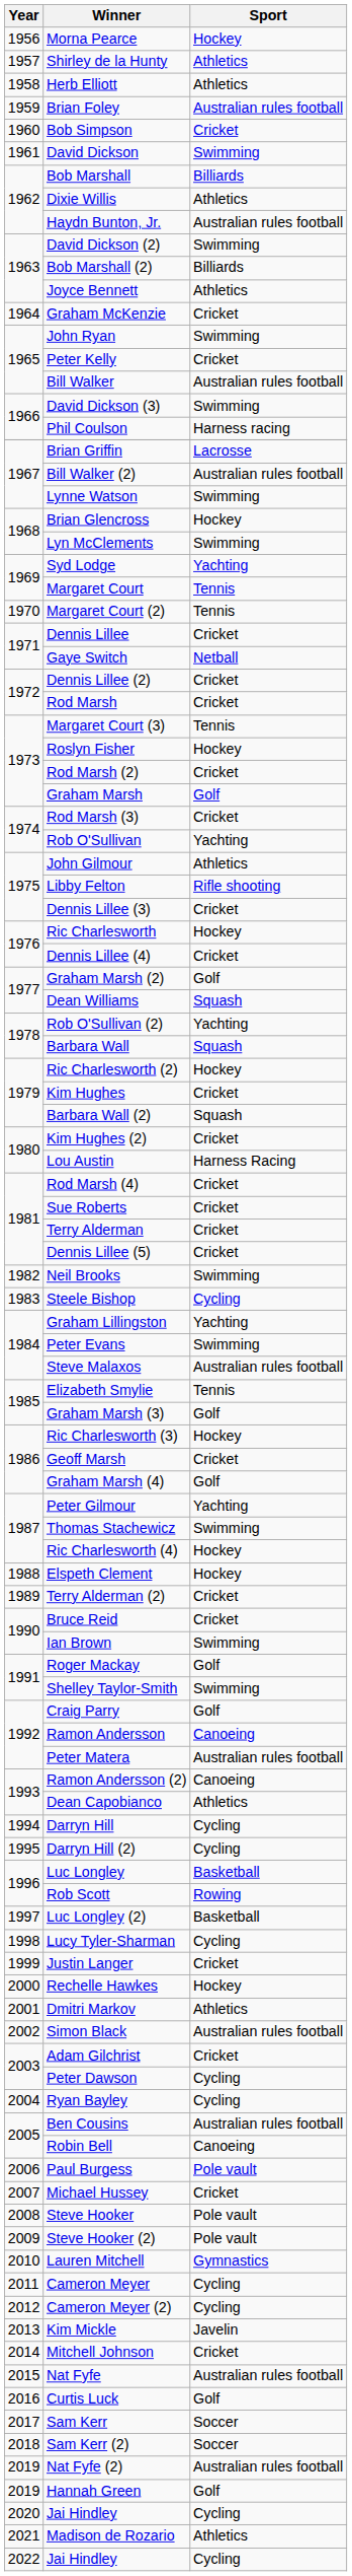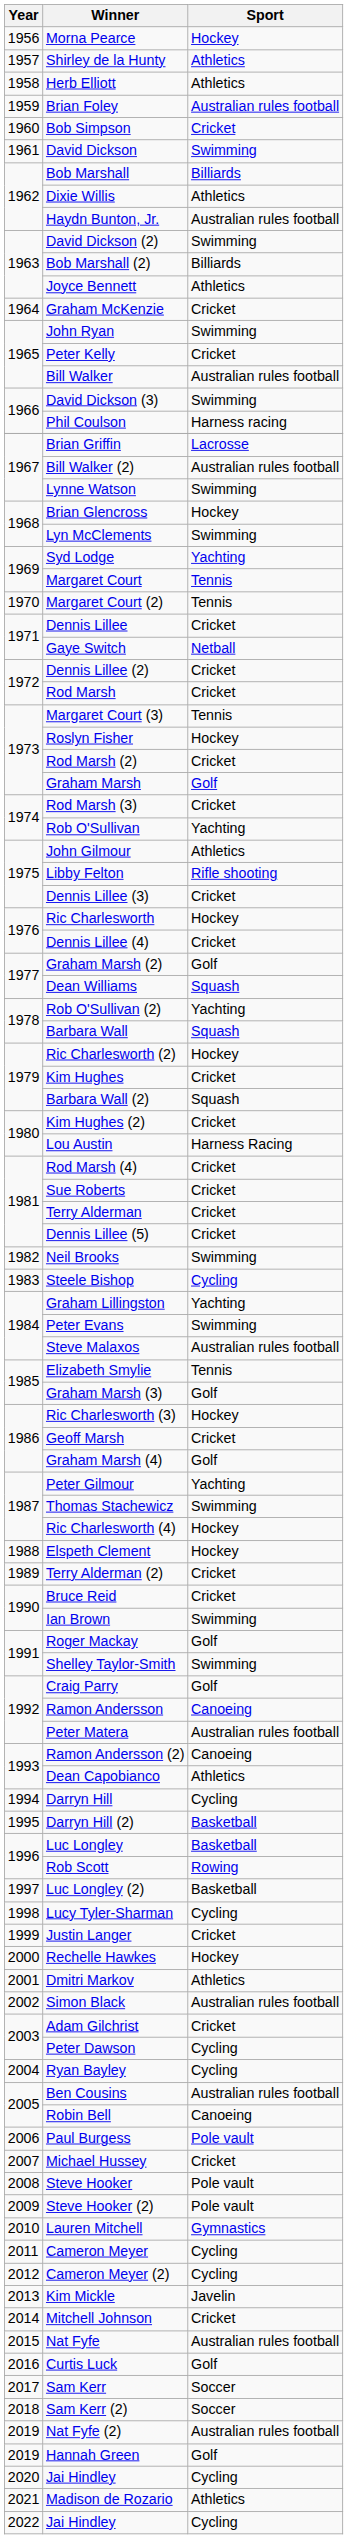 <table class="wikitable sortable">
 <tr>
 <th>Year</th>
 <th>Winner</th>
 <th>Sport</th>
 </tr>
 <tr>
 <td>1956</td>
 <td><a href='#'>Morna Pearce</a></td>
 <td><a href='#'>Hockey</a></td>
 </tr>
 <tr>
 <td>1957</td>
 <td><a href='#'>Shirley de la Hunty</a></td>
 <td><a href='#'>Athletics</a></td>
 </tr>
 <tr>
 <td>1958</td>
 <td><a href='#'>Herb Elliott</a></td>
 <td>Athletics</td>
 </tr>
 <tr>
 <td>1959</td>
 <td><a href='#'>Brian Foley</a></td>
 <td><a href='#'>Australian rules football</a></td>
 </tr>
 <tr>
 <td>1960</td>
 <td><a href='#'>Bob Simpson</a></td>
 <td><a href='#'>Cricket</a></td>
 </tr>
 <tr>
 <td>1961</td>
 <td><a href='#'>David Dickson</a></td>
 <td><a href='#'>Swimming</a></td>
 </tr>
 <tr>
 <td rowspan="3">1962</td>
 <td><a href='#'>Bob Marshall</a></td>
 <td><a href='#'>Billiards</a></td>
 </tr>
 <tr>
 <td><a href='#'>Dixie Willis</a></td>
 <td>Athletics</td>
 </tr>
 <tr>
 <td><a href='#'>Haydn Bunton, Jr.</a></td>
 <td>Australian rules football</td>
 </tr>
 <tr>
 <td rowspan="3">1963</td>
 <td><a href='#'>David Dickson</a> (2)</td>
 <td>Swimming</td>
 </tr>
 <tr>
 <td><a href='#'>Bob Marshall</a> (2)</td>
 <td>Billiards</td>
 </tr>
 <tr>
 <td><a href='#'>Joyce Bennett</a></td>
 <td>Athletics</td>
 </tr>
 <tr>
 <td>1964</td>
 <td><a href='#'>Graham McKenzie</a></td>
 <td>Cricket</td>
 </tr>
 <tr>
 <td rowspan="3">1965</td>
 <td><a href='#'>John Ryan</a></td>
 <td>Swimming</td>
 </tr>
 <tr>
 <td><a href='#'>Peter Kelly</a></td>
 <td>Cricket</td>
 </tr>
 <tr>
 <td><a href='#'>Bill Walker</a></td>
 <td>Australian rules football</td>
 </tr>
 <tr>
 <td rowspan="2">1966</td>
 <td><a href='#'>David Dickson</a> (3)</td>
 <td>Swimming</td>
 </tr>
 <tr>
 <td><a href='#'>Phil Coulson</a></td>
 <td>Harness racing</td>
 </tr>
 <tr>
 </tr>
 <tr>
 <td rowspan="3">1967</td>
 <td><a href='#'>Brian Griffin</a></td>
 <td><a href='#'>Lacrosse</a></td>
 </tr>
 <tr>
 <td><a href='#'>Bill Walker</a> (2)</td>
 <td>Australian rules football</td>
 </tr>
 <tr>
 <td><a href='#'>Lynne Watson</a></td>
 <td>Swimming</td>
 </tr>
 <tr>
 <td rowspan="2">1968</td>
 <td><a href='#'>Brian Glencross</a></td>
 <td>Hockey</td>
 </tr>
 <tr>
 <td><a href='#'>Lyn McClements</a></td>
 <td>Swimming</td>
 </tr>
 <tr>
 <td rowspan="2">1969</td>
 <td><a href='#'>Syd Lodge</a></td>
 <td><a href='#'>Yachting</a></td>
 </tr>
 <tr>
 <td><a href='#'>Margaret Court</a></td>
 <td><a href='#'>Tennis</a></td>
 </tr>
 <tr>
 <td>1970</td>
 <td><a href='#'>Margaret Court</a> (2)</td>
 <td>Tennis</td>
 </tr>
 <tr>
 <td rowspan="2">1971</td>
 <td><a href='#'>Dennis Lillee</a></td>
 <td>Cricket</td>
 </tr>
 <tr>
 <td><a href='#'>Gaye Switch</a></td>
 <td><a href='#'>Netball</a></td>
 </tr>
 <tr>
 <td rowspan="2">1972</td>
 <td><a href='#'>Dennis Lillee</a> (2)</td>
 <td>Cricket</td>
 </tr>
 <tr>
 <td><a href='#'>Rod Marsh</a></td>
 <td>Cricket</td>
 </tr>
 <tr>
 <td rowspan="4">1973</td>
 <td><a href='#'>Margaret Court</a> (3)</td>
 <td>Tennis</td>
 </tr>
 <tr>
 <td><a href='#'>Roslyn Fisher</a></td>
 <td>Hockey</td>
 </tr>
 <tr>
 <td><a href='#'>Rod Marsh</a> (2)</td>
 <td>Cricket</td>
 </tr>
 <tr>
 <td><a href='#'>Graham Marsh</a></td>
 <td><a href='#'>Golf</a></td>
 </tr>
 <tr>
 <td rowspan="2">1974</td>
 <td><a href='#'>Rod Marsh</a> (3)</td>
 <td>Cricket</td>
 </tr>
 <tr>
 <td><a href='#'>Rob O'Sullivan</a></td>
 <td>Yachting</td>
 </tr>
 <tr>
 <td rowspan="3">1975</td>
 <td><a href='#'>John Gilmour</a></td>
 <td>Athletics</td>
 </tr>
 <tr>
 <td><a href='#'>Libby Felton</a></td>
 <td><a href='#'>Rifle shooting</a></td>
 </tr>
 <tr>
 <td><a href='#'>Dennis Lillee</a> (3)</td>
 <td>Cricket</td>
 </tr>
 <tr>
 <td rowspan="2">1976</td>
 <td><a href='#'>Ric Charlesworth</a></td>
 <td>Hockey</td>
 </tr>
 <tr>
 <td><a href='#'>Dennis Lillee</a> (4)</td>
 <td>Cricket</td>
 </tr>
 <tr>
 <td rowspan="2">1977</td>
 <td><a href='#'>Graham Marsh</a> (2)</td>
 <td>Golf</td>
 </tr>
 <tr>
 <td><a href='#'>Dean Williams</a></td>
 <td><a href='#'>Squash</a></td>
 </tr>
 <tr>
 <td rowspan="2">1978</td>
 <td><a href='#'>Rob O'Sullivan</a> (2)</td>
 <td>Yachting</td>
 </tr>
 <tr>
 <td><a href='#'>Barbara Wall</a></td>
 <td><a href='#'>Squash</a></td>
 </tr>
 <tr>
 <td rowspan="3">1979</td>
 <td><a href='#'>Ric Charlesworth</a> (2)</td>
 <td>Hockey</td>
 </tr>
 <tr>
 <td><a href='#'>Kim Hughes</a></td>
 <td>Cricket</td>
 </tr>
 <tr>
 <td><a href='#'>Barbara Wall</a> (2)</td>
 <td>Squash</td>
 </tr>
 <tr>
 <td rowspan="2">1980</td>
 <td><a href='#'>Kim Hughes</a> (2)</td>
 <td>Cricket</td>
 </tr>
 <tr>
 <td><a href='#'>Lou Austin</a></td>
 <td>Harness Racing</td>
 </tr>
 <tr>
 <td rowspan="4">1981</td>
 <td><a href='#'>Rod Marsh</a> (4)</td>
 <td>Cricket</td>
 </tr>
 <tr>
 <td><a href='#'>Sue Roberts</a></td>
 <td>Cricket</td>
 </tr>
 <tr>
 <td><a href='#'>Terry Alderman</a></td>
 <td>Cricket</td>
 </tr>
 <tr>
 <td><a href='#'>Dennis Lillee</a> (5)</td>
 <td>Cricket</td>
 </tr>
 <tr>
 <td>1982</td>
 <td><a href='#'>Neil Brooks</a></td>
 <td>Swimming</td>
 </tr>
 <tr>
 <td>1983</td>
 <td><a href='#'>Steele Bishop</a></td>
 <td><a href='#'>Cycling</a></td>
 </tr>
 <tr>
 <td rowspan="3">1984</td>
 <td><a href='#'>Graham Lillingston</a></td>
 <td>Yachting</td>
 </tr>
 <tr>
 <td><a href='#'>Peter Evans</a></td>
 <td>Swimming</td>
 </tr>
 <tr>
 <td><a href='#'>Steve Malaxos</a></td>
 <td>Australian rules football</td>
 </tr>
 <tr>
 <td rowspan="2">1985</td>
 <td><a href='#'>Elizabeth Smylie</a></td>
 <td>Tennis</td>
 </tr>
 <tr>
 <td><a href='#'>Graham Marsh</a> (3)</td>
 <td>Golf</td>
 </tr>
 <tr>
 <td rowspan="3">1986</td>
 <td><a href='#'>Ric Charlesworth</a> (3)</td>
 <td>Hockey</td>
 </tr>
 <tr>
 <td><a href='#'>Geoff Marsh</a></td>
 <td>Cricket</td>
 </tr>
 <tr>
 <td><a href='#'>Graham Marsh</a> (4)</td>
 <td>Golf</td>
 </tr>
 <tr>
 <td rowspan="3">1987</td>
 <td><a href='#'>Peter Gilmour</a></td>
 <td>Yachting</td>
 </tr>
 <tr>
 <td><a href='#'>Thomas Stachewicz</a></td>
 <td>Swimming</td>
 </tr>
 <tr>
 <td><a href='#'>Ric Charlesworth</a> (4)</td>
 <td>Hockey</td>
 </tr>
 <tr>
 <td>1988</td>
 <td><a href='#'>Elspeth Clement</a></td>
 <td>Hockey</td>
 </tr>
 <tr>
 <td>1989</td>
 <td><a href='#'>Terry Alderman</a> (2)</td>
 <td>Cricket</td>
 </tr>
 <tr>
 <td rowspan="2">1990</td>
 <td><a href='#'>Bruce Reid</a></td>
 <td>Cricket</td>
 </tr>
 <tr>
 <td><a href='#'>Ian Brown</a></td>
 <td>Swimming</td>
 </tr>
 <tr>
 <td rowspan="2">1991</td>
 <td><a href='#'>Roger Mackay</a></td>
 <td>Golf</td>
 </tr>
 <tr>
 <td><a href='#'>Shelley Taylor-Smith</a></td>
 <td>Swimming</td>
 </tr>
 <tr>
 <td rowspan="3">1992</td>
 <td><a href='#'>Craig Parry</a></td>
 <td>Golf</td>
 </tr>
 <tr>
 <td><a href='#'>Ramon Andersson</a></td>
 <td><a href='#'>Canoeing</a></td>
 </tr>
 <tr>
 <td><a href='#'>Peter Matera</a></td>
 <td>Australian rules football</td>
 </tr>
 <tr>
 <td rowspan="2">1993</td>
 <td><a href='#'>Ramon Andersson</a> (2)</td>
 <td>Canoeing</td>
 </tr>
 <tr>
 <td><a href='#'>Dean Capobianco</a></td>
 <td>Athletics</td>
 </tr>
 <tr>
 <td>1994</td>
 <td><a href='#'>Darryn Hill</a></td>
 <td>Cycling</td>
 </tr>
 <tr>
 <td>1995</td>
 <td><a href='#'>Darryn Hill</a> (2)</td>
-<td>Cycling</td>
+<td><a href='#'>Basketball</a></td>
 </tr>
 <tr>
 <td rowspan="2">1996</td>
 <td><a href='#'>Luc Longley</a></td>
 <td><a href='#'>Basketball</a></td>
 </tr>
 <tr>
 <td><a href='#'>Rob Scott</a></td>
 <td><a href='#'>Rowing</a></td>
 </tr>
 <tr>
 <td>1997</td>
 <td><a href='#'>Luc Longley</a> (2)</td>
 <td>Basketball</td>
 </tr>
 <tr>
 <td>1998</td>
 <td><a href='#'>Lucy Tyler-Sharman</a></td>
 <td>Cycling</td>
 </tr>
 <tr>
 <td>1999</td>
 <td><a href='#'>Justin Langer</a></td>
 <td>Cricket</td>
 </tr>
 <tr>
 <td>2000</td>
 <td><a href='#'>Rechelle Hawkes</a></td>
 <td>Hockey</td>
 </tr>
 <tr>
 <td>2001</td>
 <td><a href='#'>Dmitri Markov</a></td>
 <td>Athletics</td>
 </tr>
 <tr>
 <td>2002</td>
 <td><a href='#'>Simon Black</a></td>
 <td>Australian rules football</td>
 </tr>
 <tr>
 <td rowspan="2">2003</td>
 <td><a href='#'>Adam Gilchrist</a></td>
 <td>Cricket</td>
 </tr>
 <tr>
 <td><a href='#'>Peter Dawson</a></td>
 <td>Cycling</td>
 </tr>
 <tr>
 <td>2004</td>
 <td><a href='#'>Ryan Bayley</a></td>
 <td>Cycling</td>
 </tr>
 <tr>
 <td rowspan="2">2005</td>
 <td><a href='#'>Ben Cousins</a></td>
 <td>Australian rules football</td>
 </tr>
 <tr>
 <td><a href='#'>Robin Bell</a></td>
 <td>Canoeing</td>
 </tr>
 <tr>
 <td>2006</td>
 <td><a href='#'>Paul Burgess</a></td>
 <td><a href='#'>Pole vault</a></td>
 </tr>
 <tr>
 <td>2007</td>
 <td><a href='#'>Michael Hussey</a></td>
 <td>Cricket</td>
 </tr>
 <tr>
 <td>2008</td>
 <td><a href='#'>Steve Hooker</a></td>
 <td>Pole vault</td>
 </tr>
 <tr>
 <td>2009</td>
 <td><a href='#'>Steve Hooker</a> (2)</td>
 <td>Pole vault</td>
 </tr>
 <tr>
 <td>2010</td>
 <td><a href='#'>Lauren Mitchell</a></td>
 <td><a href='#'>Gymnastics</a></td>
 </tr>
 <tr>
 <td>2011</td>
 <td><a href='#'>Cameron Meyer</a></td>
 <td>Cycling</td>
 </tr>
 <tr>
 <td>2012</td>
 <td><a href='#'>Cameron Meyer</a> (2)</td>
 <td>Cycling</td>
 </tr>
 <tr>
 <td>2013</td>
 <td><a href='#'>Kim Mickle</a></td>
 <td>Javelin</td>
 </tr>
 <tr>
 <td>2014</td>
 <td><a href='#'>Mitchell Johnson</a></td>
 <td>Cricket</td>
 </tr>
 <tr>
 <td>2015</td>
 <td><a href='#'>Nat Fyfe</a></td>
 <td>Australian rules football</td>
 </tr>
 <tr>
 <td>2016</td>
 <td><a href='#'>Curtis Luck</a></td>
 <td>Golf</td>
 </tr>
 <tr>
 <td>2017</td>
 <td><a href='#'>Sam Kerr</a></td>
 <td>Soccer</td>
 </tr>
 <tr>
 <td>2018</td>
 <td><a href='#'>Sam Kerr</a> (2)</td>
 <td>Soccer</td>
 </tr>
 <tr>
 <td>2019</td>
 <td><a href='#'>Nat Fyfe</a> (2)</td>
 <td>Australian rules football</td>
 </tr>
 <tr>
 <td>2019</td>
 <td><a href='#'>Hannah Green</a></td>
 <td>Golf</td>
 </tr>
 <tr>
 <td>2020</td>
 <td><a href='#'>Jai Hindley</a></td>
 <td>Cycling</td>
 </tr>
 <tr>
 <td>2021</td>
 <td><a href='#'>Madison de Rozario</a></td>
 <td>Athletics</td>
 </tr>
 <tr>
 <td>2022</td>
 <td><a href='#'>Jai Hindley</a></td>
 <td>Cycling</td>
 </tr>
 </table>
